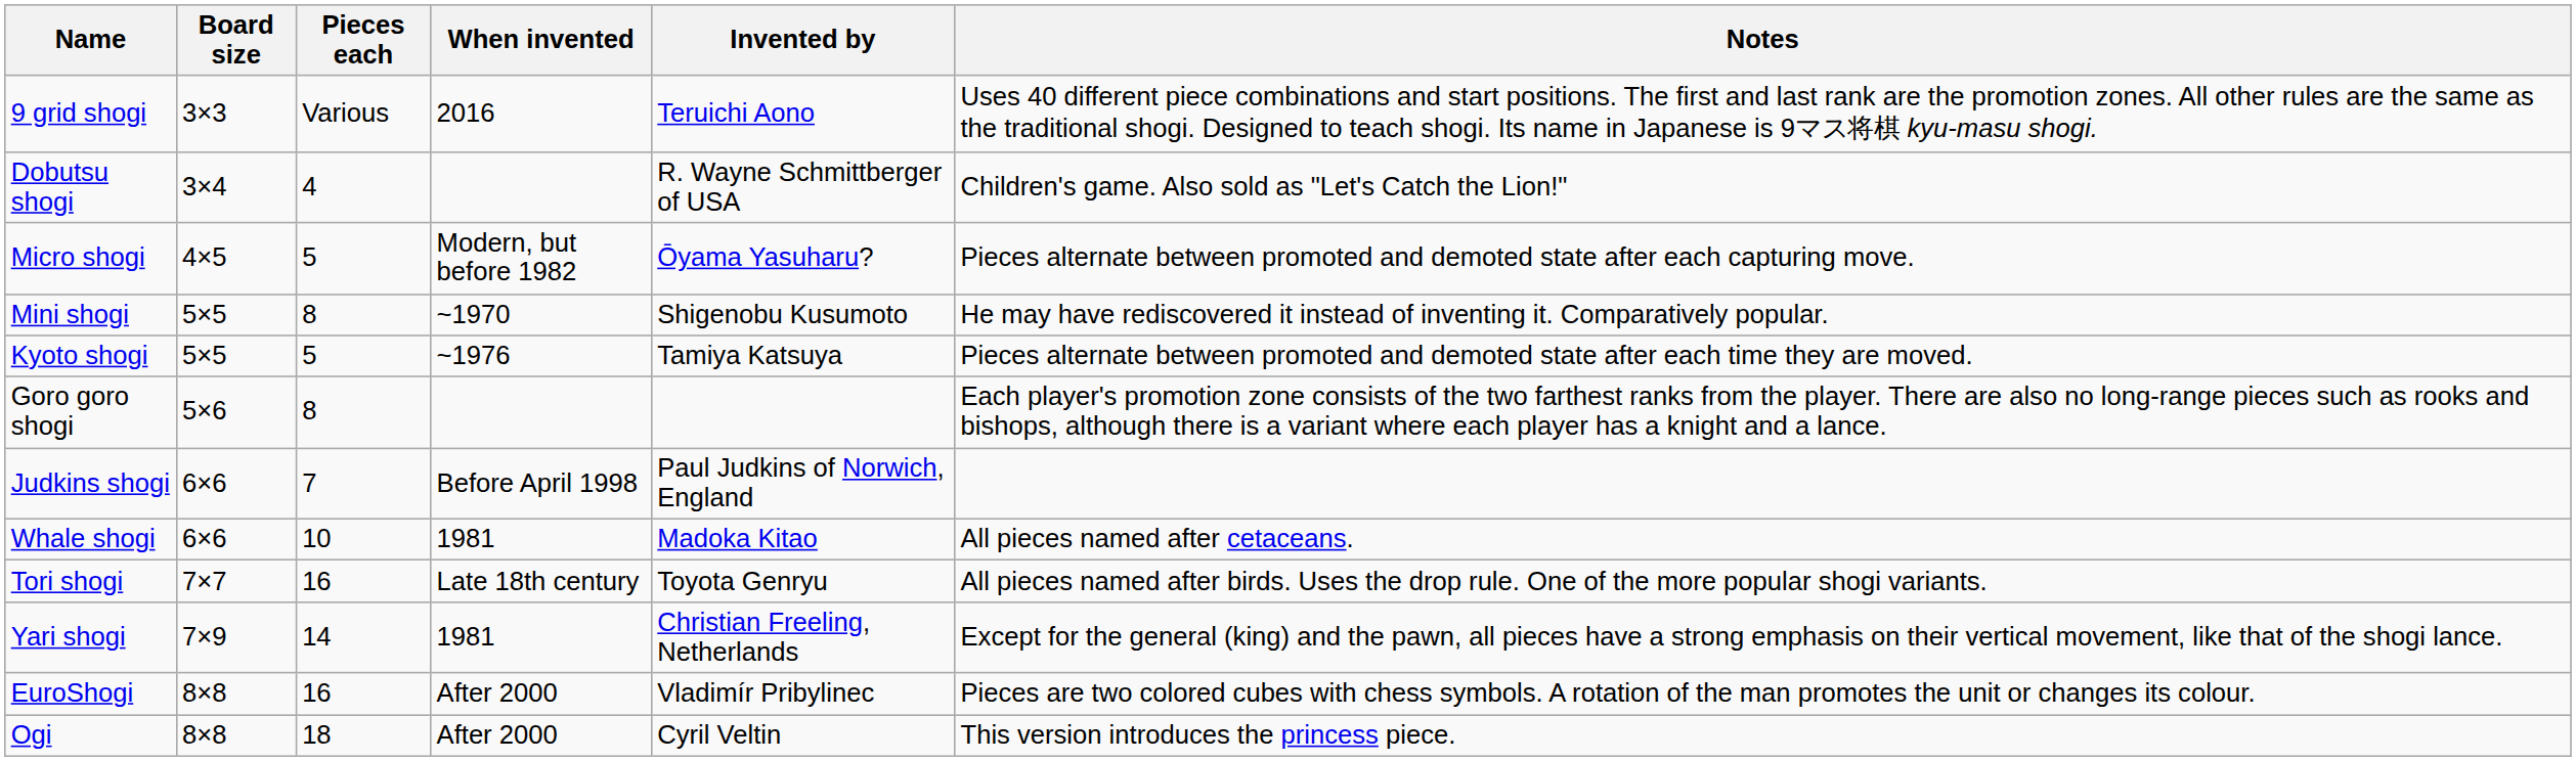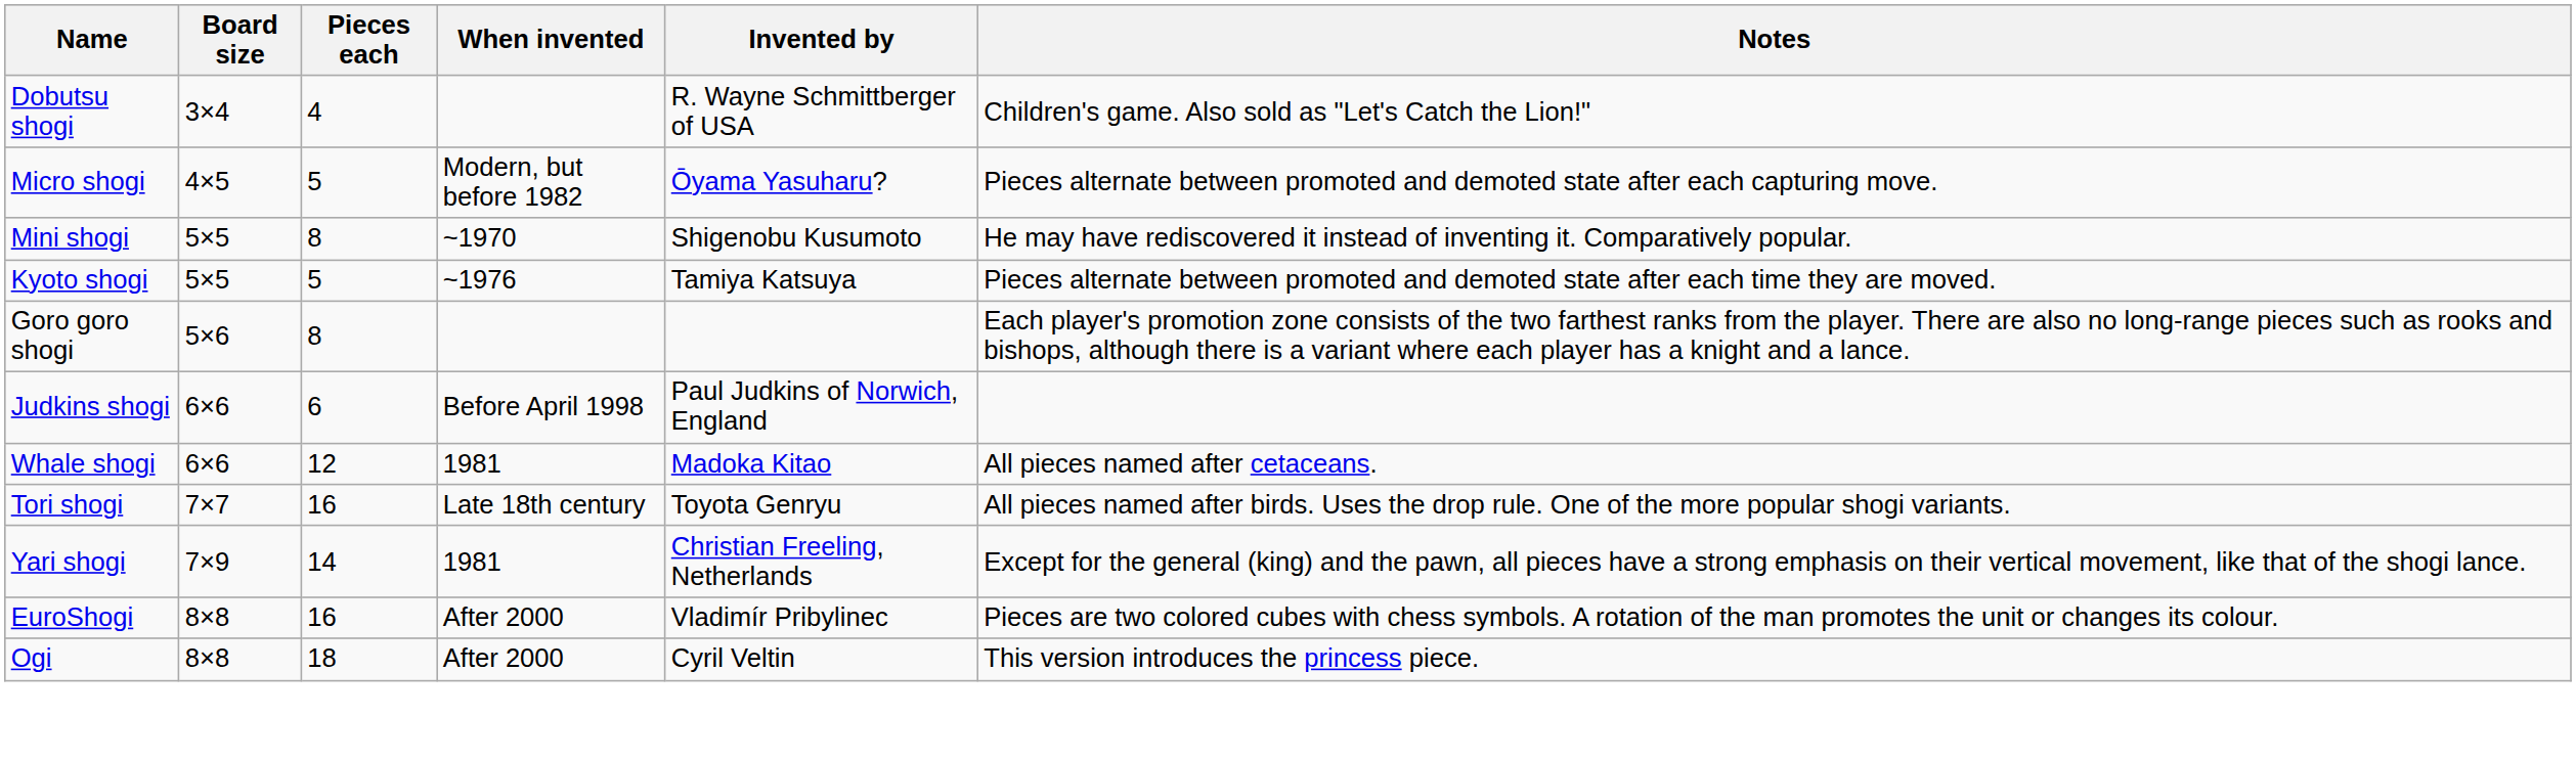 <table class="wikitable">
 <tr>
 <th>Name</th>
 <th>Board size</th>
 <th>Pieces each</th>
 <th>When invented</th>
 <th>Invented by</th>
 <th>Notes</th>
-</tr>
-<tr>
-<td><a href='#'>9 grid shogi</a></td>
-<td>3×3</td>
-<td>Various</td>
-<td>2016</td>
-<td><a href='#'>Teruichi Aono</a></td>
-<td>Uses 40 different piece combinations and start positions. The first and last rank are the promotion zones. All other rules are the same as the traditional shogi. Designed to teach shogi. Its name in Japanese is 9マス将棋 <em>kyu-masu shogi.</em></td>
 </tr>
 <tr>
 <td><a href='#'>Dobutsu shogi</a></td>
 <td>3×4</td>
 <td>4</td>
 <td></td>
 <td>R. Wayne Schmittberger of USA</td>
 <td>Children's game. Also sold as "Let's Catch the Lion!"</td>
 </tr>
 <tr>
 <td><a href='#'>Micro shogi</a></td>
 <td>4×5</td>
 <td>5</td>
 <td>Modern, but before 1982</td>
 <td><a href='#'>Ōyama Yasuharu</a>?</td>
 <td>Pieces alternate between promoted and demoted state after each capturing move.</td>
 </tr>
 <tr>
 <td><a href='#'>Mini shogi</a></td>
 <td>5×5</td>
 <td>8</td>
 <td>~1970</td>
 <td>Shigenobu Kusumoto</td>
 <td>He may have rediscovered it instead of inventing it. Comparatively popular.</td>
 </tr>
 <tr>
 <td><a href='#'>Kyoto shogi</a></td>
 <td>5×5</td>
 <td>5</td>
 <td>~1976</td>
 <td>Tamiya Katsuya</td>
 <td>Pieces alternate between promoted and demoted state after each time they are moved.</td>
 </tr>
 <tr>
 <td>Goro goro shogi</td>
 <td>5×6</td>
 <td>8</td>
 <td></td>
 <td></td>
 <td>Each player's promotion zone consists of the two farthest ranks from the player. There are also no long-range pieces such as rooks and bishops, although there is a variant where each player has a knight and a lance.</td>
 </tr>
 <tr>
 <td><a href='#'>Judkins shogi</a></td>
 <td>6×6</td>
-<td>7</td>
+<td>6</td>
 <td>Before April 1998</td>
 <td>Paul Judkins of <a href='#'>Norwich</a>, England</td>
 <td></td>
 </tr>
 <tr>
 <td><a href='#'>Whale shogi</a></td>
 <td>6×6</td>
-<td>10</td>
+<td>12</td>
 <td>1981</td>
 <td><a href='#'>Madoka Kitao</a></td>
 <td>All pieces named after <a href='#'>cetaceans</a>.</td>
 </tr>
 <tr>
 <td><a href='#'>Tori shogi</a></td>
 <td>7×7</td>
 <td>16</td>
 <td>Late 18th century</td>
 <td>Toyota Genryu</td>
 <td>All pieces named after birds. Uses the drop rule. One of the more popular shogi variants.</td>
 </tr>
 <tr>
 <td><a href='#'>Yari shogi</a></td>
 <td>7×9</td>
 <td>14</td>
 <td>1981</td>
 <td><a href='#'>Christian Freeling</a>, Netherlands</td>
 <td>Except for the general (king) and the pawn, all pieces have a strong emphasis on their vertical movement, like that of the shogi lance.</td>
 </tr>
 <tr>
 <td><a href='#'>EuroShogi</a></td>
 <td>8×8</td>
 <td>16</td>
 <td>After 2000</td>
 <td>Vladimír Pribylinec</td>
 <td>Pieces are two colored cubes with chess symbols. A rotation of the man promotes the unit or changes its colour.</td>
 </tr>
 <tr>
 <td><a href='#'>Ogi</a></td>
 <td>8×8</td>
 <td>18</td>
 <td>After 2000</td>
 <td>Cyril Veltin</td>
 <td>This version introduces the <a href='#'>princess</a> piece.</td>
 </tr>
 </table>
